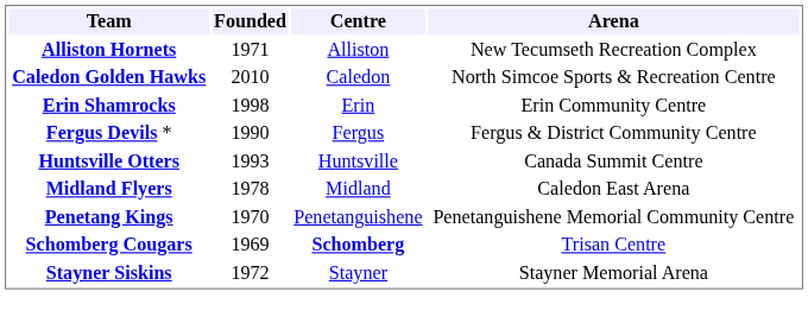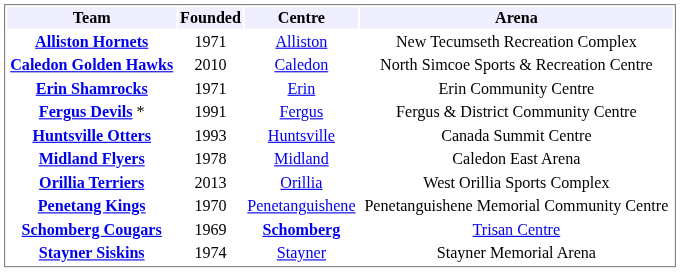 <table cellpadding="1" width="600px" style="font-size: 90%; border: 1px solid gray;">
 <tr align="center" bgcolor="#eeeeff">
 <td><strong>Team</strong></td>
 <td><strong>Founded</strong></td>
 <td><strong>Centre</strong></td>
 <td><strong>Arena</strong></td>
 </tr>
 <tr align="center">
 <td><strong><a href='#'>Alliston Hornets</a></strong></td>
 <td>1971</td>
 <td><a href='#'>Alliston</a></td>
 <td>New Tecumseth Recreation Complex</td>
 </tr>
 <tr align="center">
 <td><strong><a href='#'>Caledon Golden Hawks</a></strong></td>
 <td>2010</td>
 <td><a href='#'>Caledon</a></td>
 <td>North Simcoe Sports & Recreation Centre</td>
 </tr>
 <tr align="center">
 <td><strong><a href='#'>Erin Shamrocks</a></strong></td>
-<td>1998</td>
+<td>1971</td>
 <td><a href='#'>Erin</a></td>
 <td>Erin Community Centre</td>
 </tr>
 <tr align="center">
 <td><strong><a href='#'>Fergus Devils</a></strong> *</td>
-<td>1990</td>
+<td>1991</td>
 <td><a href='#'>Fergus</a></td>
 <td>Fergus & District Community Centre</td>
 </tr>
 <tr align="center">
 <td><strong><a href='#'>Huntsville Otters</a></strong></td>
 <td>1993</td>
 <td><a href='#'>Huntsville</a></td>
 <td>Canada Summit Centre</td>
 </tr>
 <tr align="center">
 <td><strong><a href='#'>Midland Flyers</a></strong></td>
 <td>1978</td>
 <td><a href='#'>Midland</a></td>
 <td>Caledon East Arena</td>
 </tr>
 <tr align="center">
+<td><strong><a href='#'>Orillia Terriers</a></strong></td>
+<td>2013</td>
+<td><a href='#'>Orillia</a></td>
+<td>West Orillia Sports Complex</td>
+</tr>
+<tr align="center">
 <td><strong><a href='#'>Penetang Kings</a></strong></td>
 <td>1970</td>
 <td><a href='#'>Penetanguishene</a></td>
 <td>Penetanguishene Memorial Community Centre</td>
 </tr>
 <tr align="center">
 <td><strong><a href='#'>Schomberg Cougars</a></strong></td>
 <td>1969</td>
 <td><strong><a href='#'>Schomberg</a></strong></td>
 <td><a href='#'>Trisan Centre</a></td>
 </tr>
 <tr align="center">
 <td><strong><a href='#'>Stayner Siskins</a></strong></td>
-<td>1972</td>
+<td>1974</td>
 <td><a href='#'>Stayner</a></td>
 <td>Stayner Memorial Arena</td>
 </tr>
 </table>
